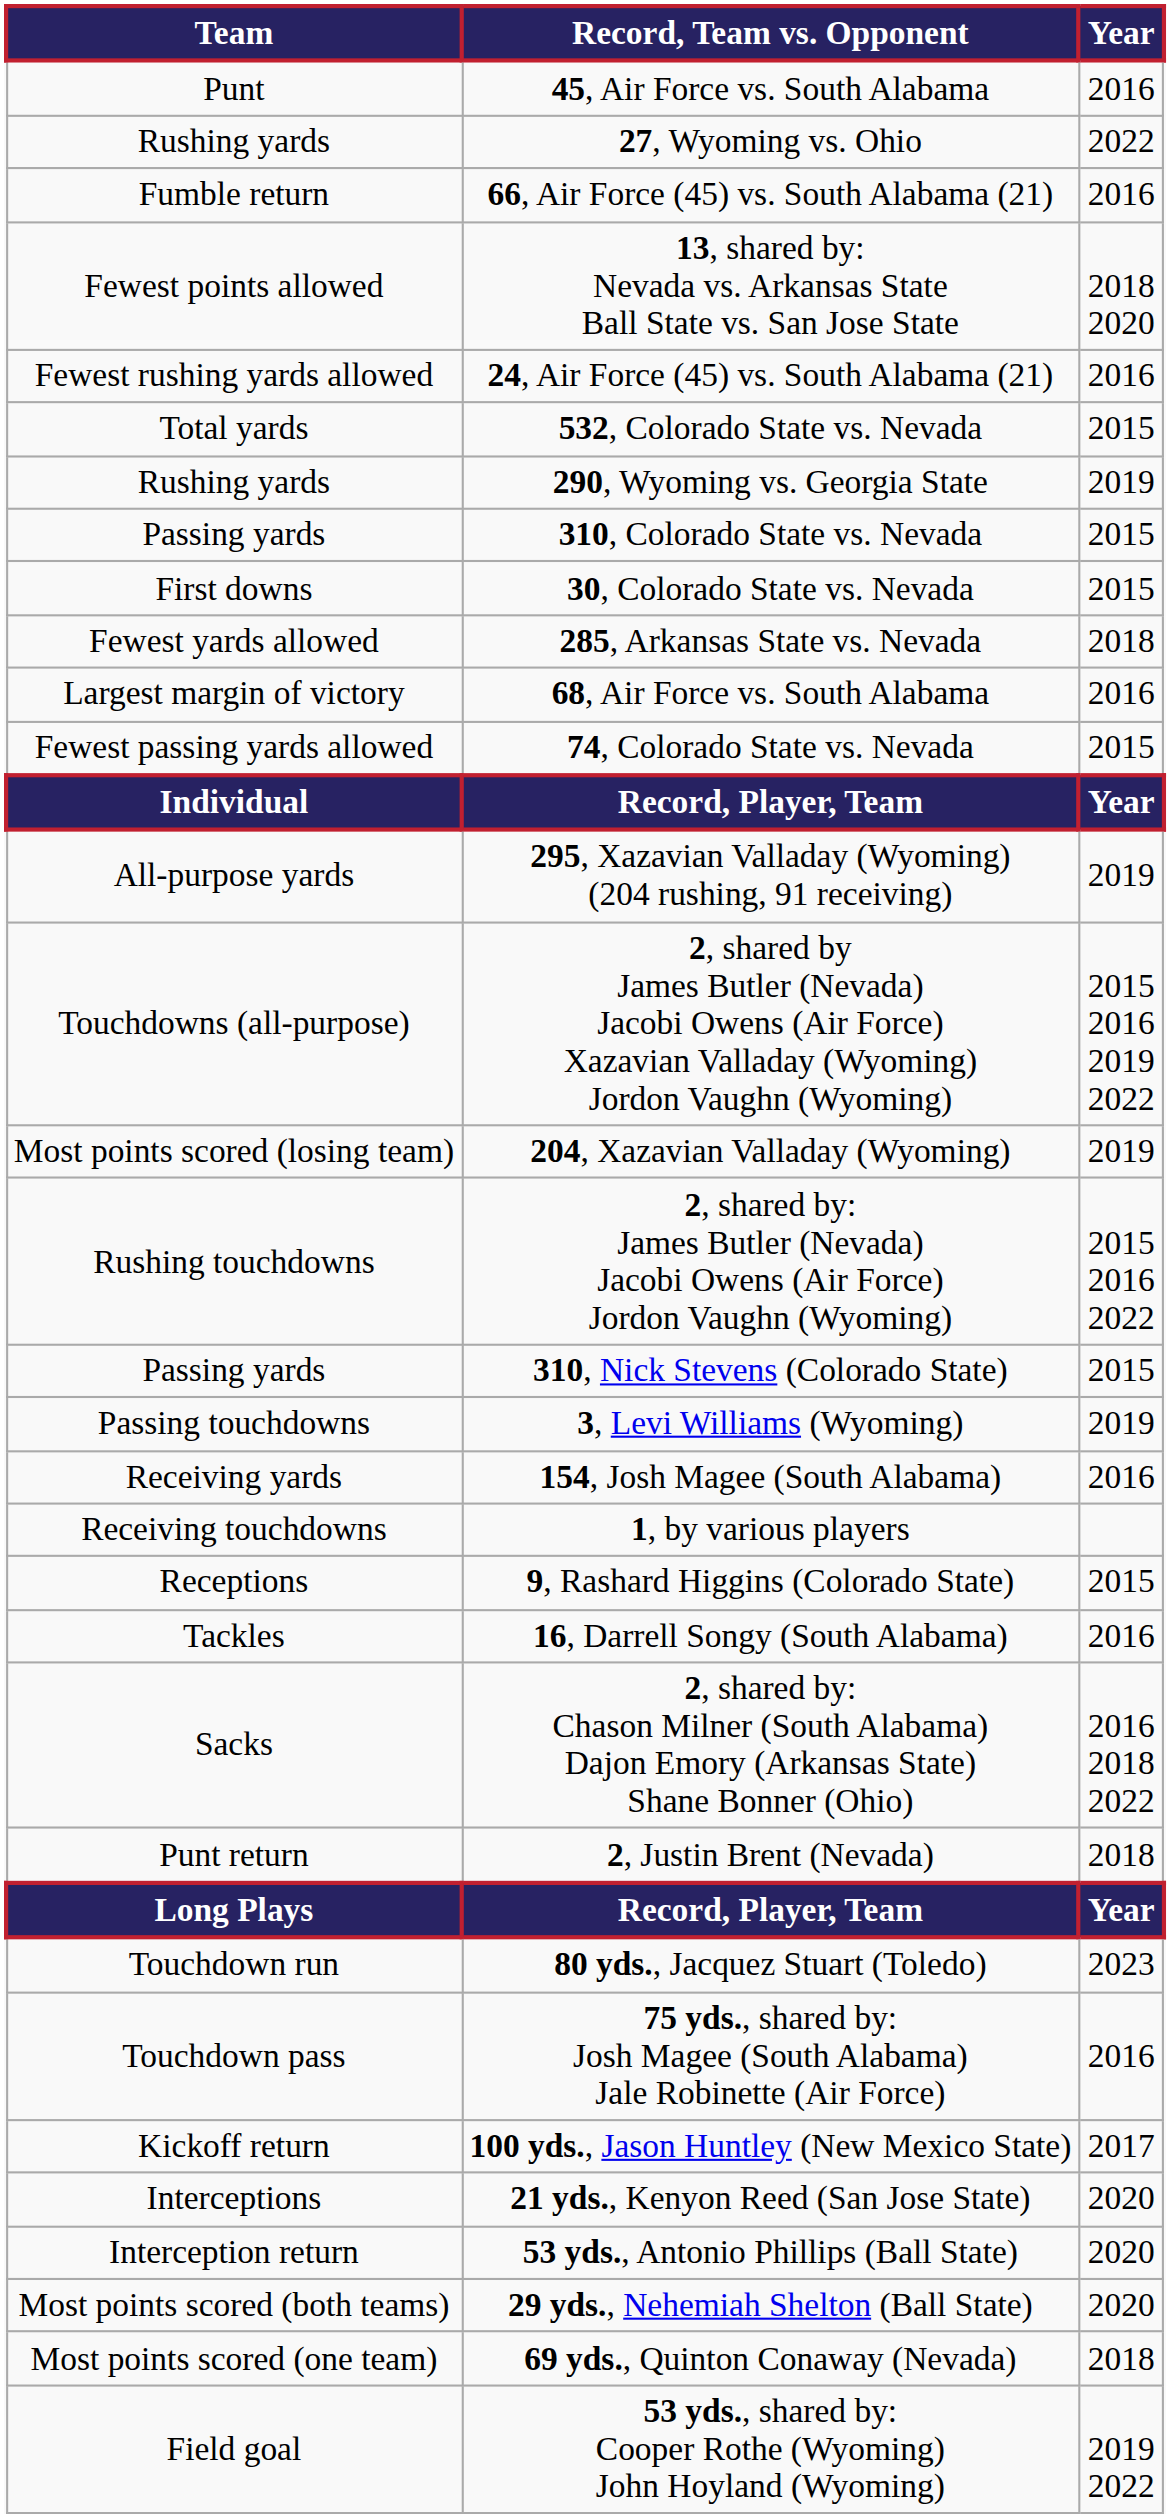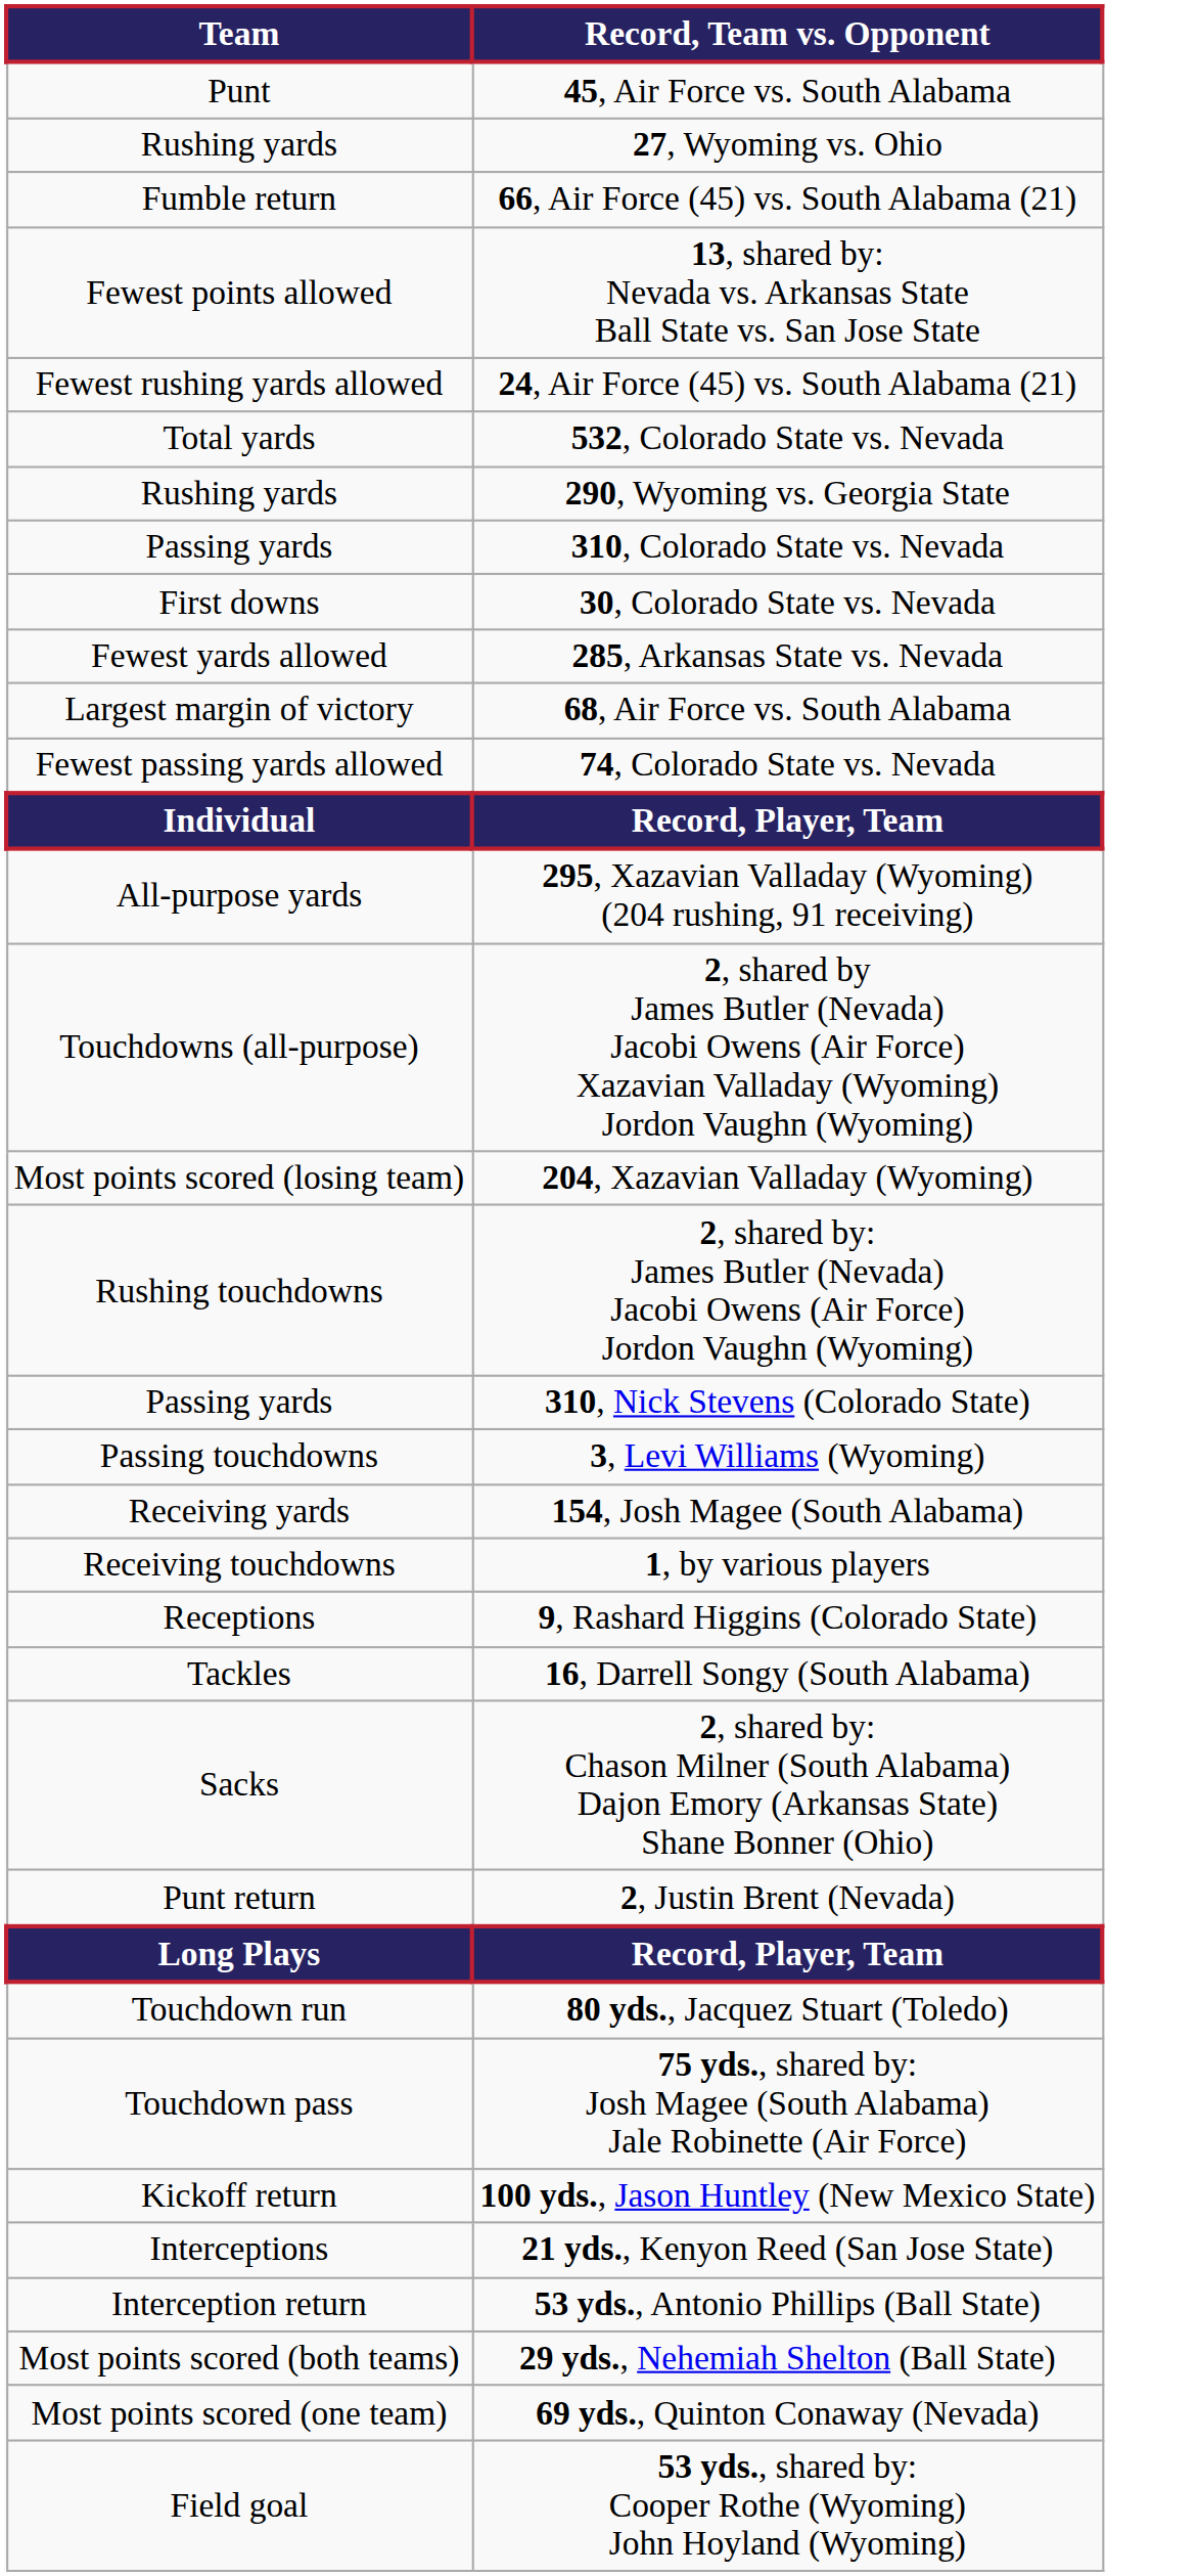 <table class="wikitable" style="text-align:center">
 <tr>
 <th style="background:#272262; color:#FFFFFF; border: 2px solid #C12030;">Team</th>
 <th style="background:#272262; color:#FFFFFF; border: 2px solid #C12030;">Record, Team vs. Opponent</th>
-<th style="background:#272262; color:#FFFFFF; border: 2px solid #C12030;">Year</th>
 </tr>
 <tr>
 <td>Punt</td>
 <td><strong>45</strong>, Air Force vs. South Alabama</td>
-<td>2016</td>
 </tr>
 <tr>
 <td>Rushing yards</td>
 <td><strong>27</strong>, Wyoming vs. Ohio</td>
-<td>2022</td>
 </tr>
 <tr>
 <td>Fumble return</td>
 <td><strong>66</strong>, Air Force (45) vs. South Alabama (21)</td>
-<td>2016</td>
 </tr>
 <tr>
 <td>Fewest points allowed</td>
 <td><strong>13</strong>, shared by:<br>Nevada vs. Arkansas State<br>Ball State vs. San Jose State</td>
-<td><br>2018<br>2020</td>
 </tr>
 <tr>
 <td>Fewest rushing yards allowed</td>
 <td><strong>24</strong>, Air Force (45) vs. South Alabama (21)</td>
-<td>2016</td>
 </tr>
 <tr>
 <td>Total yards</td>
 <td><strong>532</strong>, Colorado State vs. Nevada</td>
-<td>2015</td>
 </tr>
 <tr>
 <td>Rushing yards</td>
 <td><strong>290</strong>, Wyoming vs. Georgia State</td>
-<td>2019</td>
 </tr>
 <tr>
 <td>Passing yards</td>
 <td><strong>310</strong>, Colorado State vs. Nevada</td>
-<td>2015</td>
 </tr>
 <tr>
 <td>First downs</td>
 <td><strong>30</strong>, Colorado State vs. Nevada</td>
-<td>2015</td>
 </tr>
 <tr>
 <td>Fewest yards allowed</td>
 <td><strong>285</strong>, Arkansas State vs. Nevada</td>
-<td>2018</td>
 </tr>
 <tr>
 <td>Largest margin of victory</td>
 <td><strong>68</strong>, Air Force vs. South Alabama</td>
-<td>2016</td>
 </tr>
 <tr>
 <td>Fewest passing yards allowed</td>
 <td><strong>74</strong>, Colorado State vs. Nevada</td>
-<td>2015</td>
 </tr>
 <tr>
 <th style="background:#272262; color:#FFFFFF; border: 2px solid #C12030;">Individual</th>
 <th style="background:#272262; color:#FFFFFF; border: 2px solid #C12030;">Record, Player, Team</th>
-<th style="background:#272262; color:#FFFFFF; border: 2px solid #C12030;">Year</th>
 </tr>
 <tr>
 <td>All-purpose yards</td>
 <td><strong>295</strong>, Xazavian Valladay (Wyoming)<br>(204 rushing, 91 receiving)</td>
-<td>2019</td>
 </tr>
 <tr>
 <td>Touchdowns (all-purpose)</td>
 <td><strong>2</strong>, shared by<br>James Butler (Nevada)<br>Jacobi Owens (Air Force)<br> Xazavian Valladay (Wyoming)<br>Jordon Vaughn (Wyoming)</td>
-<td><br>2015<br>2016<br>2019<br>2022</td>
 </tr>
 <tr>
 <td>Most points scored (losing team)</td>
 <td><strong>204</strong>, Xazavian Valladay (Wyoming)</td>
-<td>2019</td>
 </tr>
 <tr>
 <td>Rushing touchdowns</td>
 <td><strong>2</strong>, shared by:<br>James Butler (Nevada)<br>Jacobi Owens (Air Force) <br>Jordon Vaughn (Wyoming)</td>
-<td> <br>2015<br>2016<br>2022</td>
 </tr>
 <tr>
 <td>Passing yards</td>
 <td><strong>310</strong>, <a href='#'>Nick Stevens</a> (Colorado State)</td>
-<td>2015</td>
 </tr>
 <tr>
 <td>Passing touchdowns</td>
 <td><strong>3</strong>, <a href='#'>Levi Williams</a> (Wyoming)</td>
-<td>2019</td>
 </tr>
 <tr>
 <td>Receiving yards</td>
 <td><strong>154</strong>, Josh Magee (South Alabama)</td>
-<td>2016</td>
 </tr>
 <tr>
 <td>Receiving touchdowns</td>
 <td><strong>1</strong>, by various players</td>
-<td></td>
 </tr>
 <tr>
 <td>Receptions</td>
 <td><strong>9</strong>, Rashard Higgins (Colorado State)</td>
-<td>2015</td>
 </tr>
 <tr>
 <td>Tackles</td>
 <td><strong>16</strong>, Darrell Songy (South Alabama)</td>
-<td>2016</td>
 </tr>
 <tr>
 <td>Sacks</td>
 <td><strong>2</strong>, shared by:<br>Chason Milner (South Alabama)<br>Dajon Emory (Arkansas State) <br>Shane Bonner (Ohio)</td>
-<td><br>2016<br>2018<br>2022</td>
 </tr>
 <tr>
 <td>Punt return</td>
 <td><strong>2</strong>, Justin Brent (Nevada)</td>
-<td>2018</td>
 </tr>
 <tr>
 <th style="background:#272262; color:#FFFFFF; border: 2px solid #C12030;">Long Plays</th>
 <th style="background:#272262; color:#FFFFFF; border: 2px solid #C12030;">Record, Player, Team</th>
-<th style="background:#272262; color:#FFFFFF; border: 2px solid #C12030;">Year</th>
 </tr>
 <tr>
 <td>Touchdown run</td>
 <td><strong>80 yds.</strong>, Jacquez Stuart (Toledo)</td>
-<td>2023</td>
 </tr>
 <tr>
 <td>Touchdown pass</td>
 <td><strong>75 yds.</strong>, shared by:<br>Josh Magee (South Alabama)<br>Jale Robinette (Air Force)</td>
-<td>2016</td>
 </tr>
 <tr>
 <td>Kickoff return</td>
 <td><strong>100 yds.</strong>, <a href='#'>Jason Huntley</a> (New Mexico State)</td>
-<td>2017</td>
 </tr>
 <tr>
 <td>Interceptions</td>
 <td><strong>21 yds.</strong>, Kenyon Reed (San Jose State)</td>
-<td>2020</td>
 </tr>
 <tr>
 <td>Interception return</td>
 <td><strong>53 yds.</strong>, Antonio Phillips (Ball State)</td>
-<td>2020</td>
 </tr>
 <tr>
 <td>Most points scored (both teams)</td>
 <td><strong>29 yds.</strong>, <a href='#'>Nehemiah Shelton</a> (Ball State)</td>
-<td>2020</td>
 </tr>
 <tr>
 <td>Most points scored (one team)</td>
 <td><strong>69 yds.</strong>, Quinton Conaway (Nevada)</td>
-<td>2018</td>
 </tr>
 <tr>
 <td>Field goal</td>
 <td><strong>53 yds.</strong>, shared by: <br>Cooper Rothe (Wyoming)<br>John Hoyland (Wyoming)</td>
-<td><br>2019<br>2022</td>
 </tr>
 </table>
